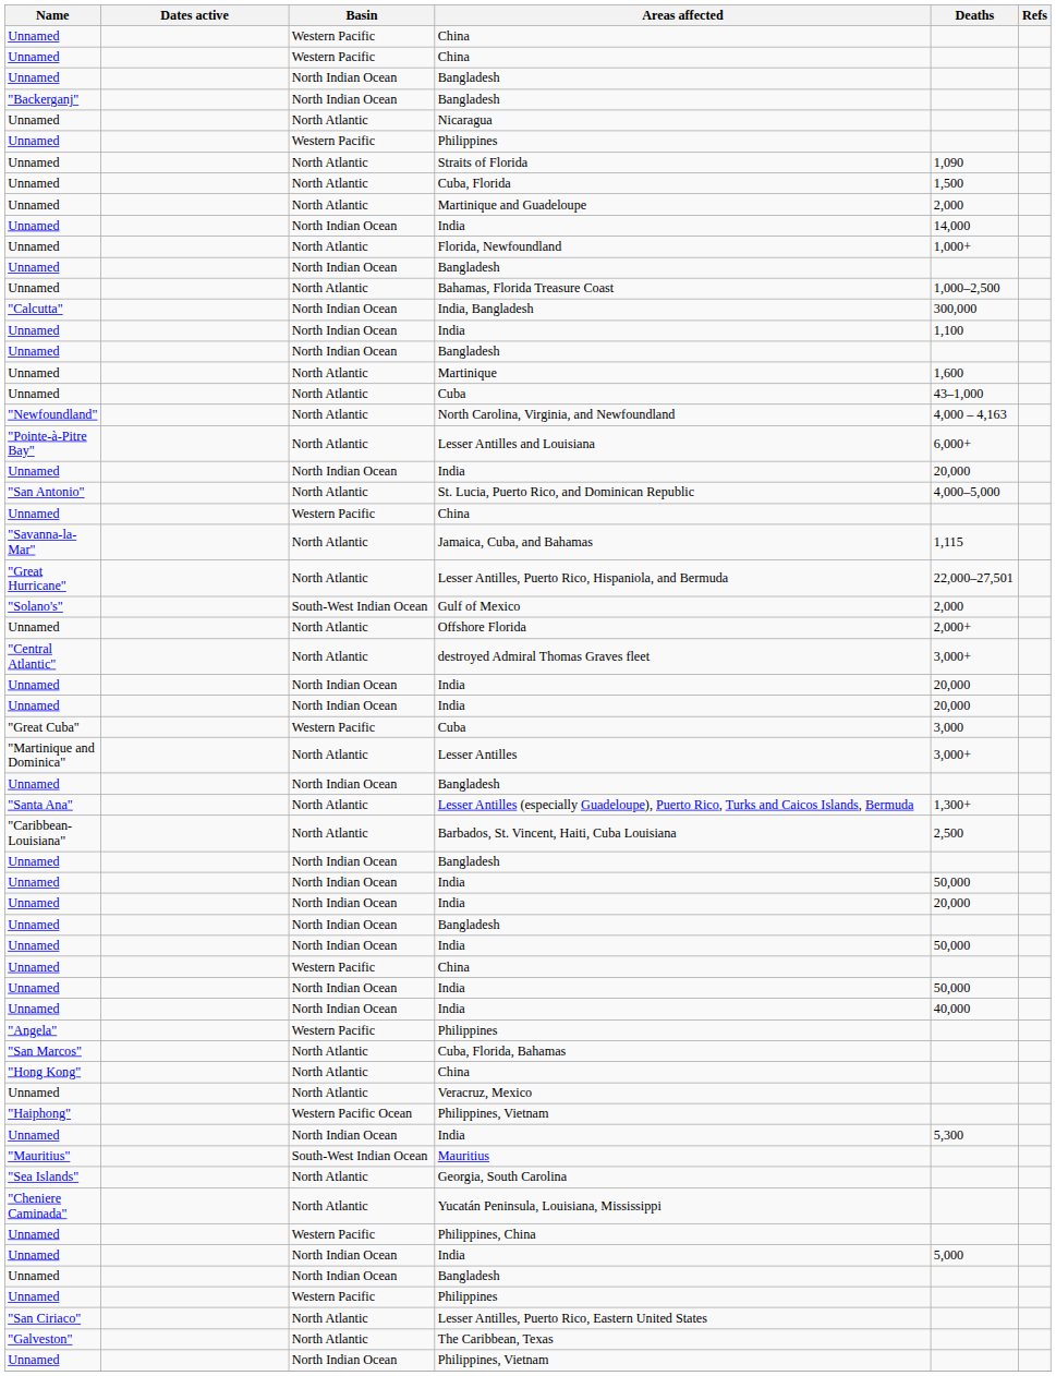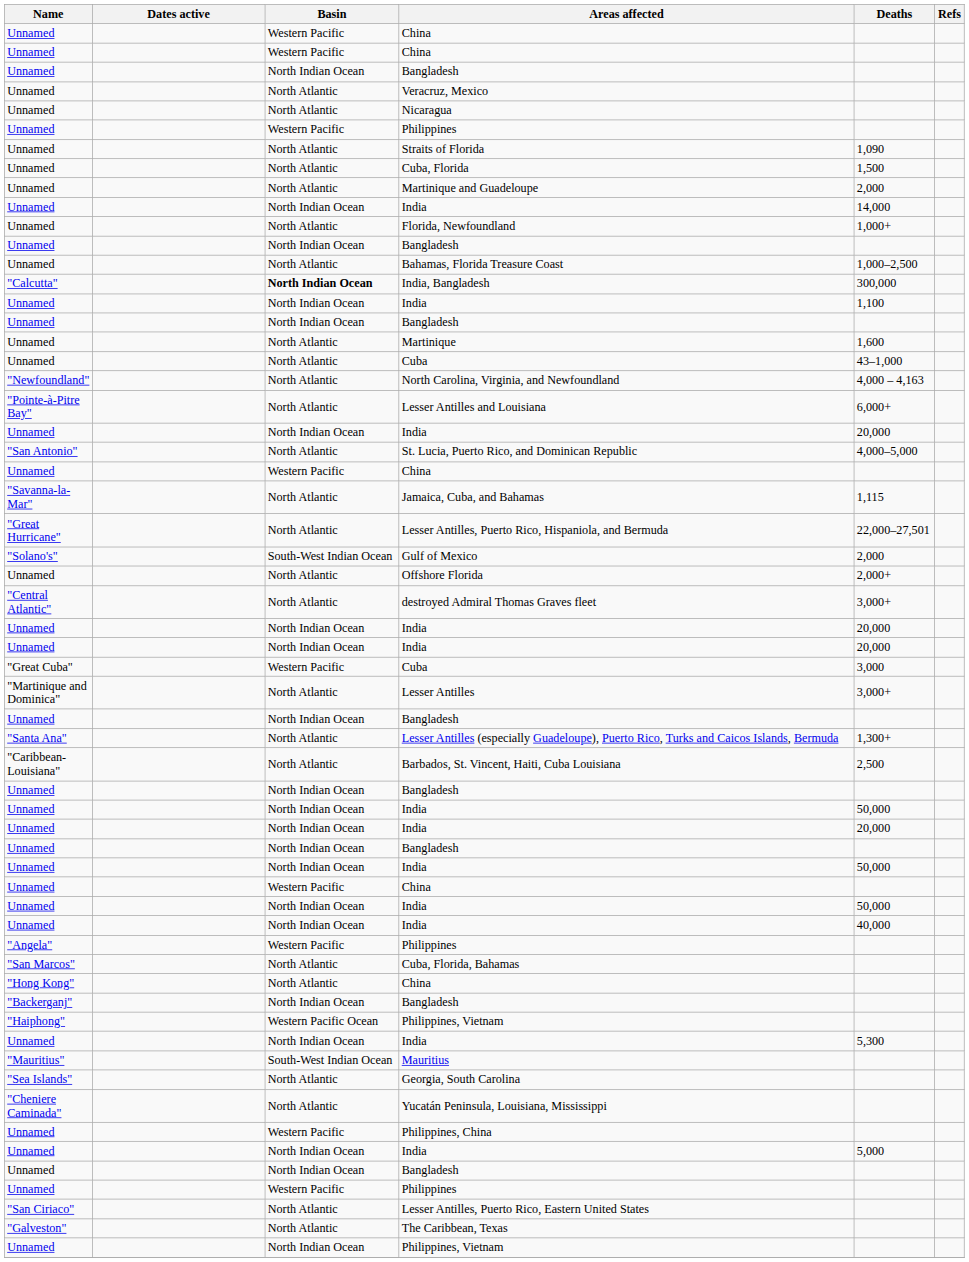 <table class="wikitable sortable" width="100%">
 <tr>
 <th scope="col" width="7.5%">Name</th>
 <th scope="col" width="18%">Dates active</th>
 <th>Basin</th>
 <th scope="col" class="unsortable">Areas affected</th>
 <th data-sort-type="number">Deaths</th>
 <th scope="col" class="unsortable">Refs</th>
 </tr>
 <tr>
 <td> <a href='#'>Unnamed</a></td>
 <td></td>
 <td>Western Pacific</td>
 <td>China</td>
 <td></td>
 <td></td>
 </tr>
 <tr>
 <td> <a href='#'>Unnamed</a></td>
 <td></td>
 <td>Western Pacific</td>
 <td>China</td>
 <td></td>
 <td></td>
 </tr>
 <tr>
 <td> <a href='#'>Unnamed</a></td>
 <td></td>
 <td>North Indian Ocean</td>
 <td>Bangladesh</td>
 <td></td>
 <td></td>
 </tr>
 <tr>
-<td> <a href='#'>"Backerganj"</a></td>
+<td> Unnamed</td>
 <td></td>
-<td>North Indian Ocean</td>
-<td>Bangladesh</td>
+<td>North Atlantic</td>
+<td>Veracruz, Mexico</td>
 <td></td>
 <td></td>
 </tr>
 <tr>
 <td> Unnamed</td>
 <td></td>
 <td>North Atlantic</td>
 <td>Nicaragua</td>
 <td></td>
 <td></td>
 </tr>
 <tr>
 <td> <a href='#'>Unnamed</a></td>
 <td></td>
 <td>Western Pacific</td>
 <td>Philippines</td>
 <td></td>
 <td></td>
 </tr>
 <tr>
 <td> Unnamed</td>
 <td></td>
 <td>North Atlantic</td>
 <td>Straits of Florida</td>
 <td>1,090</td>
 <td></td>
 </tr>
 <tr>
 <td> Unnamed</td>
 <td></td>
 <td>North Atlantic</td>
 <td>Cuba, Florida</td>
 <td>1,500</td>
 <td></td>
 </tr>
 <tr>
 <td> Unnamed</td>
 <td></td>
 <td>North Atlantic</td>
 <td>Martinique and Guadeloupe</td>
 <td>2,000</td>
 <td></td>
 </tr>
 <tr>
 <td> <a href='#'>Unnamed</a></td>
 <td></td>
 <td>North Indian Ocean</td>
 <td>India</td>
 <td>14,000</td>
 <td></td>
 </tr>
 <tr>
 <td> Unnamed</td>
 <td></td>
 <td>North Atlantic</td>
 <td>Florida, Newfoundland</td>
 <td>1,000+</td>
 <td></td>
 </tr>
 <tr>
 <td> <a href='#'>Unnamed</a></td>
 <td></td>
 <td>North Indian Ocean</td>
 <td>Bangladesh</td>
 <td></td>
 <td></td>
 </tr>
 <tr>
 <td> Unnamed</td>
 <td></td>
 <td>North Atlantic</td>
 <td>Bahamas, Florida Treasure Coast</td>
 <td>1,000–2,500</td>
 <td></td>
 </tr>
 <tr>
 <td> <a href='#'>"Calcutta"</a></td>
 <td></td>
-<td>North Indian Ocean</td>
+<td><strong>North Indian Ocean</strong></td>
 <td>India, Bangladesh</td>
 <td>300,000</td>
 <td></td>
 </tr>
 <tr>
 <td> <a href='#'>Unnamed</a></td>
 <td></td>
 <td>North Indian Ocean</td>
 <td>India</td>
 <td>1,100</td>
 <td></td>
 </tr>
 <tr>
 <td> <a href='#'>Unnamed</a></td>
 <td></td>
 <td>North Indian Ocean</td>
 <td>Bangladesh</td>
 <td></td>
 <td></td>
 </tr>
 <tr>
 <td> Unnamed</td>
 <td></td>
 <td>North Atlantic</td>
 <td>Martinique</td>
 <td>1,600</td>
 <td></td>
 </tr>
 <tr>
 <td> Unnamed</td>
 <td></td>
 <td>North Atlantic</td>
 <td>Cuba</td>
 <td>43–1,000</td>
 <td></td>
 </tr>
 <tr>
 <td> <a href='#'>"Newfoundland"</a></td>
 <td></td>
 <td>North Atlantic</td>
 <td>North Carolina, Virginia, and Newfoundland</td>
 <td>4,000 – 4,163</td>
 <td></td>
 </tr>
 <tr>
 <td> <a href='#'>"Pointe-à-Pitre Bay"</a></td>
 <td></td>
 <td>North Atlantic</td>
 <td>Lesser Antilles and Louisiana</td>
 <td>6,000+</td>
 <td></td>
 </tr>
 <tr>
 <td> <a href='#'>Unnamed</a></td>
 <td></td>
 <td>North Indian Ocean</td>
 <td>India</td>
 <td>20,000</td>
 <td></td>
 </tr>
 <tr>
 <td> <a href='#'>"San Antonio"</a></td>
 <td></td>
 <td>North Atlantic</td>
 <td>St. Lucia, Puerto Rico, and Dominican Republic</td>
 <td>4,000–5,000</td>
 <td></td>
 </tr>
 <tr>
 <td> <a href='#'>Unnamed</a></td>
 <td></td>
 <td>Western Pacific</td>
 <td>China</td>
 <td></td>
 <td></td>
 </tr>
 <tr>
 <td> <a href='#'>"Savanna-la-Mar"</a></td>
 <td></td>
 <td>North Atlantic</td>
 <td>Jamaica, Cuba, and Bahamas</td>
 <td>1,115</td>
 <td></td>
 </tr>
 <tr>
 <td> <a href='#'>"Great Hurricane"</a></td>
 <td></td>
 <td>North Atlantic</td>
 <td>Lesser Antilles, Puerto Rico, Hispaniola, and Bermuda</td>
 <td>22,000–27,501</td>
 <td></td>
 </tr>
 <tr>
 <td> <a href='#'>"Solano's"</a></td>
 <td></td>
 <td>South-West Indian Ocean</td>
 <td>Gulf of Mexico</td>
 <td>2,000</td>
 <td></td>
 </tr>
 <tr>
 <td> Unnamed</td>
 <td></td>
 <td>North Atlantic</td>
 <td>Offshore Florida</td>
 <td>2,000+</td>
 <td></td>
 </tr>
 <tr>
 <td> <a href='#'>"Central Atlantic"</a></td>
 <td></td>
 <td>North Atlantic</td>
 <td>destroyed Admiral Thomas Graves fleet</td>
 <td>3,000+</td>
 <td></td>
 </tr>
 <tr>
 <td> <a href='#'>Unnamed</a></td>
 <td></td>
 <td>North Indian Ocean</td>
 <td>India</td>
 <td>20,000</td>
 <td></td>
 </tr>
 <tr>
 <td> <a href='#'>Unnamed</a></td>
 <td></td>
 <td>North Indian Ocean</td>
 <td>India</td>
 <td>20,000</td>
 <td></td>
 </tr>
 <tr>
 <td> "Great Cuba"</td>
 <td></td>
 <td>Western Pacific</td>
 <td>Cuba</td>
 <td>3,000</td>
 <td></td>
 </tr>
 <tr>
 <td> "Martinique and Dominica"</td>
 <td></td>
 <td>North Atlantic</td>
 <td>Lesser Antilles</td>
 <td>3,000+</td>
 <td></td>
 </tr>
 <tr>
 <td> <a href='#'>Unnamed</a></td>
 <td></td>
 <td>North Indian Ocean</td>
 <td>Bangladesh</td>
 <td></td>
 <td></td>
 </tr>
 <tr>
 <td> <a href='#'>"Santa Ana"</a></td>
 <td></td>
 <td>North Atlantic</td>
 <td><a href='#'>Lesser Antilles</a> (especially <a href='#'>Guadeloupe</a>), <a href='#'>Puerto Rico</a>, <a href='#'>Turks and Caicos Islands</a>, <a href='#'>Bermuda</a></td>
 <td>1,300+</td>
 <td></td>
 </tr>
 <tr>
 <td> "Caribbean-Louisiana"</td>
 <td></td>
 <td>North Atlantic</td>
 <td>Barbados, St. Vincent, Haiti, Cuba Louisiana</td>
 <td>2,500</td>
 <td></td>
 </tr>
 <tr>
 <td> <a href='#'>Unnamed</a></td>
 <td></td>
 <td>North Indian Ocean</td>
 <td>Bangladesh</td>
 <td></td>
 <td></td>
 </tr>
 <tr>
 <td> <a href='#'>Unnamed</a></td>
 <td></td>
 <td>North Indian Ocean</td>
 <td>India</td>
 <td>50,000</td>
 <td></td>
 </tr>
 <tr>
 <td> <a href='#'>Unnamed</a></td>
 <td></td>
 <td>North Indian Ocean</td>
 <td>India</td>
 <td>20,000</td>
 <td></td>
 </tr>
 <tr>
 <td> <a href='#'>Unnamed</a></td>
 <td></td>
 <td>North Indian Ocean</td>
 <td>Bangladesh</td>
 <td></td>
 <td></td>
 </tr>
 <tr>
 <td> <a href='#'>Unnamed</a></td>
 <td></td>
 <td>North Indian Ocean</td>
 <td>India</td>
 <td>50,000</td>
 <td></td>
 </tr>
 <tr>
 <td> <a href='#'>Unnamed</a></td>
 <td></td>
 <td>Western Pacific</td>
 <td>China</td>
 <td></td>
 <td></td>
 </tr>
 <tr>
 <td> <a href='#'>Unnamed</a></td>
 <td></td>
 <td>North Indian Ocean</td>
 <td>India</td>
 <td>50,000</td>
 <td></td>
 </tr>
 <tr>
 <td> <a href='#'>Unnamed</a></td>
 <td></td>
 <td>North Indian Ocean</td>
 <td>India</td>
 <td>40,000</td>
 <td></td>
 </tr>
 <tr>
 <td> <a href='#'>"Angela"</a></td>
 <td></td>
 <td>Western Pacific</td>
 <td>Philippines</td>
 <td></td>
 <td></td>
 </tr>
 <tr>
 <td> <a href='#'>"San Marcos"</a></td>
 <td></td>
 <td>North Atlantic</td>
 <td>Cuba, Florida, Bahamas</td>
 <td></td>
 <td></td>
 </tr>
 <tr>
 <td> <a href='#'>"Hong Kong"</a></td>
 <td></td>
 <td>North Atlantic</td>
 <td>China</td>
 <td></td>
 <td></td>
 </tr>
 <tr>
-<td> Unnamed</td>
+<td> <a href='#'>"Backerganj"</a></td>
 <td></td>
-<td>North Atlantic</td>
-<td>Veracruz, Mexico</td>
+<td>North Indian Ocean</td>
+<td>Bangladesh</td>
 <td></td>
 <td></td>
 </tr>
 <tr>
 <td> <a href='#'>"Haiphong"</a></td>
 <td></td>
 <td>Western Pacific Ocean</td>
 <td>Philippines, Vietnam</td>
 <td></td>
 <td></td>
 </tr>
 <tr>
 <td> <a href='#'>Unnamed</a></td>
 <td></td>
 <td>North Indian Ocean</td>
 <td>India</td>
 <td>5,300</td>
 <td></td>
 </tr>
 <tr>
 <td> <a href='#'>"Mauritius"</a></td>
 <td></td>
 <td>South-West Indian Ocean</td>
 <td><a href='#'>Mauritius</a></td>
 <td></td>
 <td></td>
 </tr>
 <tr>
 <td> <a href='#'>"Sea Islands"</a></td>
 <td></td>
 <td>North Atlantic</td>
 <td>Georgia, South Carolina</td>
 <td></td>
 <td></td>
 </tr>
 <tr>
 <td> <a href='#'>"Cheniere Caminada"</a></td>
 <td></td>
 <td>North Atlantic</td>
 <td>Yucatán Peninsula, Louisiana, Mississippi</td>
 <td></td>
 <td></td>
 </tr>
 <tr>
 <td> <a href='#'>Unnamed</a></td>
 <td></td>
 <td>Western Pacific</td>
 <td>Philippines, China</td>
 <td></td>
 <td></td>
 </tr>
 <tr>
 <td> <a href='#'>Unnamed</a></td>
 <td></td>
 <td>North Indian Ocean</td>
 <td>India</td>
 <td>5,000</td>
 <td></td>
 </tr>
 <tr>
 <td> Unnamed</td>
 <td></td>
 <td>North Indian Ocean</td>
 <td>Bangladesh</td>
 <td></td>
 <td></td>
 </tr>
 <tr>
 <td> <a href='#'>Unnamed</a></td>
 <td></td>
 <td>Western Pacific</td>
 <td>Philippines</td>
 <td></td>
 <td></td>
 </tr>
 <tr>
 <td> <a href='#'>"San Ciriaco"</a></td>
 <td></td>
 <td>North Atlantic</td>
 <td>Lesser Antilles, Puerto Rico, Eastern United States</td>
 <td></td>
 <td></td>
 </tr>
 <tr>
 <td> <a href='#'>"Galveston"</a></td>
 <td></td>
 <td>North Atlantic</td>
 <td>The Caribbean, Texas</td>
 <td></td>
 <td></td>
 </tr>
 <tr>
 <td> <a href='#'>Unnamed</a></td>
 <td></td>
 <td>North Indian Ocean</td>
 <td>Philippines, Vietnam</td>
 <td></td>
 <td></td>
 </tr>
 <tr>
 </tr>
 </table>
